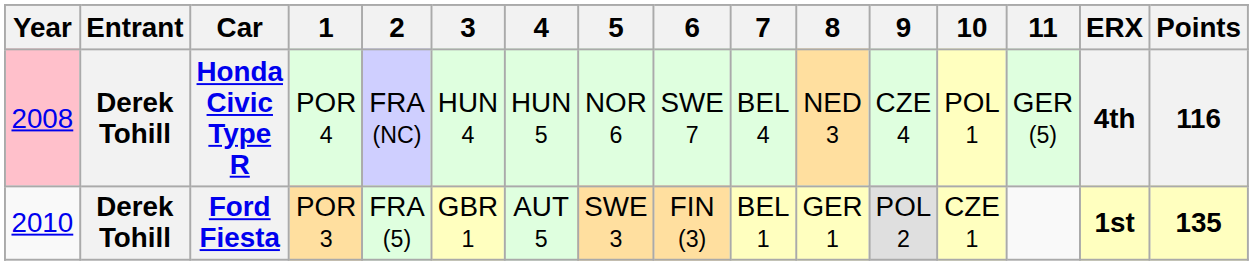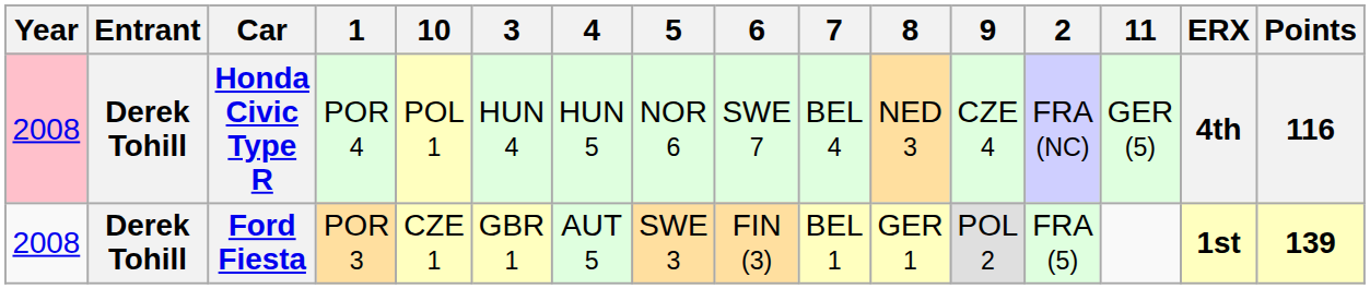 <table class="wikitable" border="1" style="text-align:center; font-size:90%;">
 <tr valign="top">
 <th>Year</th>
 <th>Entrant</th>
 <th>Car</th>
 <th>1</th>
-<th>2</th>
+<th>10</th>
 <th>3</th>
 <th>4</th>
 <th>5</th>
 <th>6</th>
 <th>7</th>
 <th>8</th>
 <th>9</th>
-<th>10</th>
+<th>2</th>
 <th>11</th>
 <th>ERX</th>
 <th>Points</th>
 </tr>
 <tr>
 <td style="background: pink;"><a href='#'>2008</a></td>
 <th>Derek Tohill</th>
 <th><a href='#'>Honda Civic Type R</a></th>
 <td style="background:#DFFFDF;">POR<br><small>4</small></td>
-<td style="background:#CFCFFF;">FRA<br><small>(NC)</small></td>
+<td style="background:#FFFFBF;">POL<br><small>1</small></td>
 <td style="background:#DFFFDF;">HUN<br><small>4</small></td>
 <td style="background:#DFFFDF;">HUN<br><small>5</small></td>
 <td style="background:#DFFFDF;">NOR<br><small>6</small></td>
 <td style="background:#DFFFDF;">SWE<br><small>7</small></td>
 <td style="background:#DFFFDF;">BEL<br><small>4</small></td>
 <td style="background:#FFDF9F;">NED<br><small>3</small></td>
 <td style="background:#DFFFDF;">CZE<br><small>4</small></td>
-<td style="background:#FFFFBF;">POL<br><small>1</small></td>
+<td style="background:#CFCFFF;">FRA<br><small>(NC)</small></td>
 <td style="background:#DFFFDF;">GER<br><small>(5)</small></td>
 <th>4th</th>
 <th>116</th>
 </tr>
 <tr>
-<td><a href='#'>2010</a></td>
+<td><a href='#'>2008</a></td>
 <th>Derek Tohill</th>
 <th><a href='#'>Ford Fiesta</a></th>
 <td style="background:#FFDF9F;">POR<br><small>3</small></td>
-<td style="background:#DFFFDF;">FRA<br><small>(5)</small></td>
+<td style="background:#FFFFBF;">CZE<br><small>1</small></td>
 <td style="background:#FFFFBF;">GBR<br><small>1</small></td>
 <td style="background:#DFFFDF;">AUT<br><small>5</small></td>
 <td style="background:#FFDF9F;">SWE<br><small>3</small></td>
 <td style="background:#FFDF9F;">FIN<br><small>(3)</small></td>
 <td style="background:#FFFFBF;">BEL<br><small>1</small></td>
 <td style="background:#FFFFBF;">GER<br><small>1</small></td>
 <td style="background:#DFDFDF;">POL<br><small>2</small></td>
-<td style="background:#FFFFBF;">CZE<br><small>1</small></td>
+<td style="background:#DFFFDF;">FRA<br><small>(5)</small></td>
 <td></td>
 <th style="background:#FFFFBF;">1st</th>
-<th style="background:#FFFFBF;">135</th>
+<th style="background:#FFFFBF;">139</th>
 </tr>
 </table>
